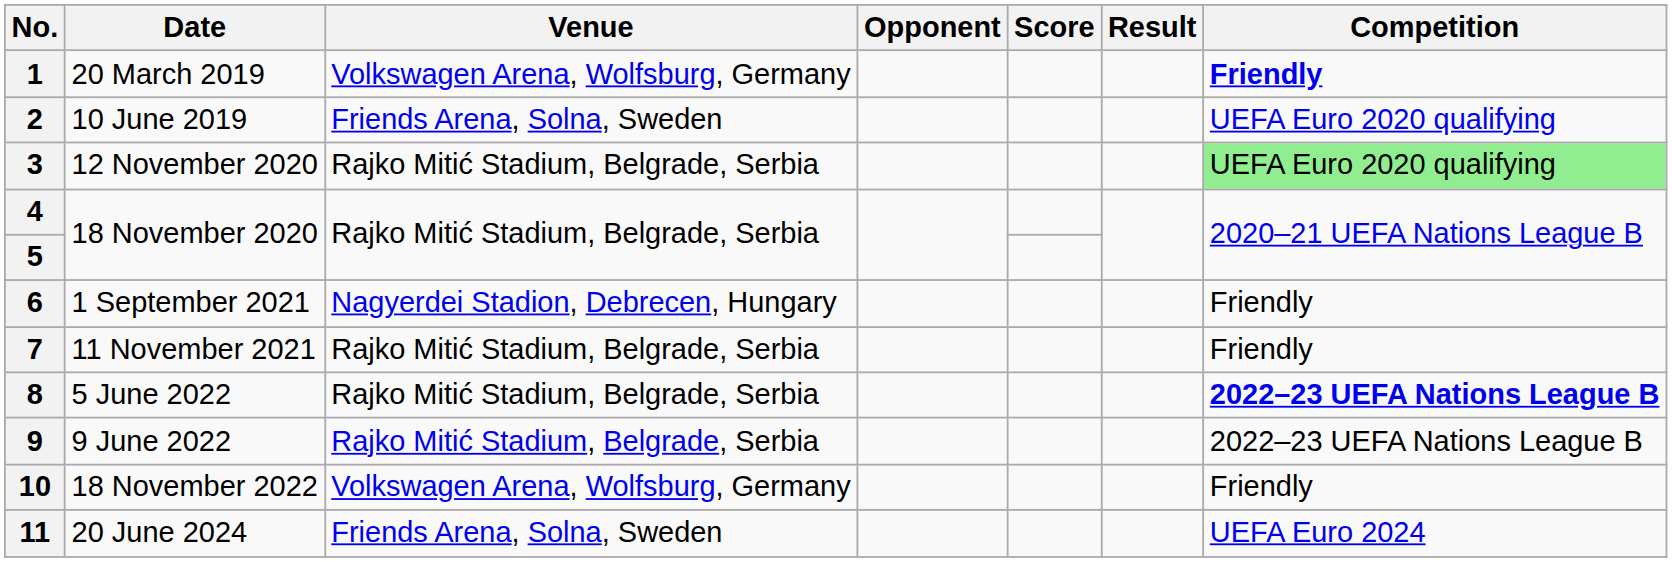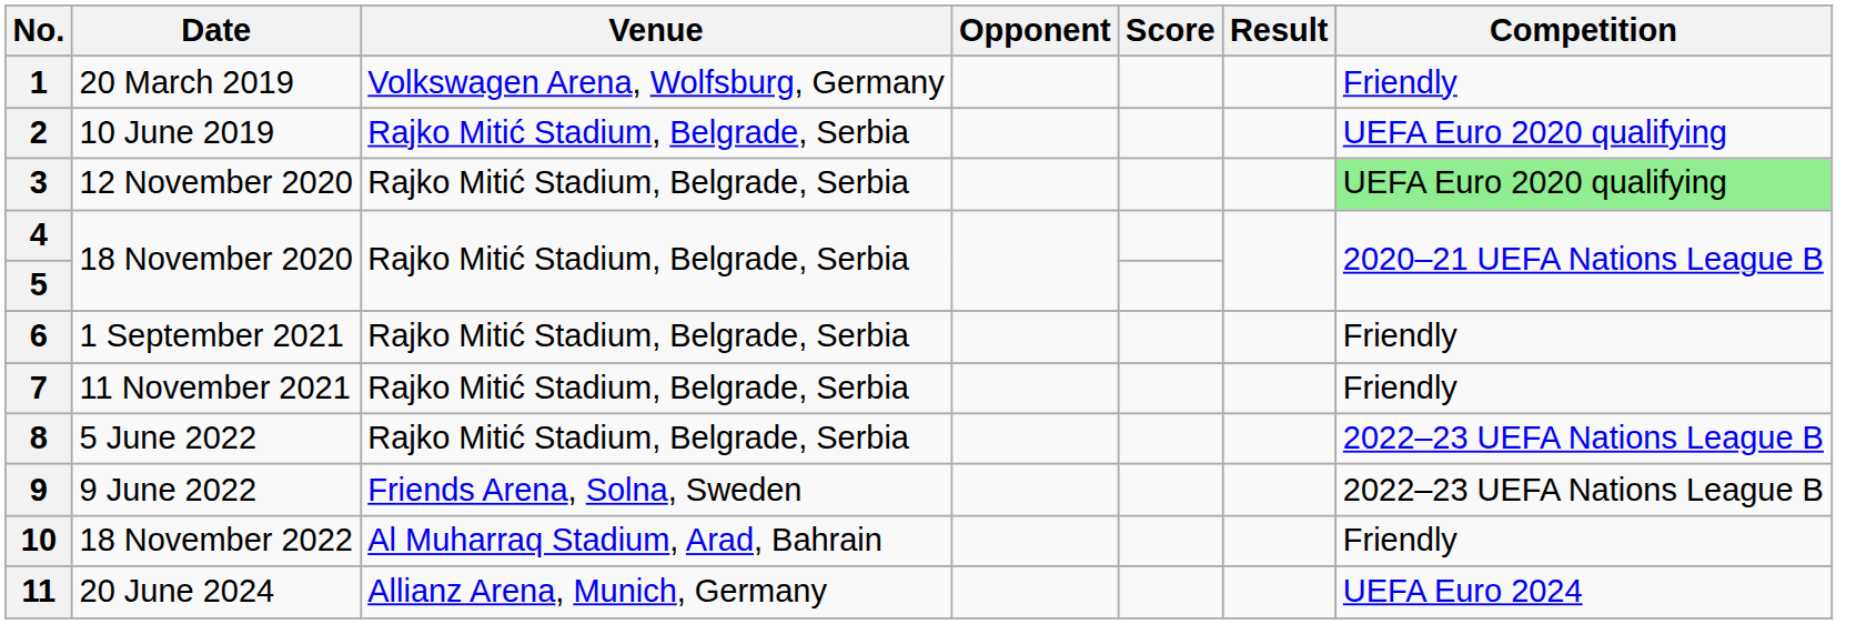 <table class="wikitable sortable">
 <tr>
 <th>No.</th>
 <th>Date</th>
 <th>Venue</th>
 <th>Opponent</th>
 <th>Score</th>
 <th>Result</th>
 <th>Competition</th>
 </tr>
 <tr>
 <th>1</th>
 <td>20 March 2019</td>
 <td><a href='#'>Volkswagen Arena</a>, <a href='#'>Wolfsburg</a>, Germany</td>
 <td></td>
 <td></td>
 <td></td>
-<td><strong><a href='#'>Friendly</a></strong></td>
+<td><a href='#'>Friendly</a></td>
 </tr>
 <tr>
 <th>2</th>
 <td>10 June 2019</td>
-<td><a href='#'>Friends Arena</a>, <a href='#'>Solna</a>, Sweden</td>
+<td><a href='#'>Rajko Mitić Stadium</a>, <a href='#'>Belgrade</a>, Serbia</td>
 <td></td>
 <td></td>
 <td></td>
 <td><a href='#'>UEFA Euro 2020 qualifying</a></td>
 </tr>
 <tr>
 <th>3</th>
 <td>12 November 2020</td>
 <td>Rajko Mitić Stadium, Belgrade, Serbia</td>
 <td></td>
 <td></td>
 <td></td>
 <td style="background: lightgreen;">UEFA Euro 2020 qualifying</td>
 </tr>
 <tr>
 <th>4</th>
 <td rowspan="2">18 November 2020</td>
 <td rowspan="2">Rajko Mitić Stadium, Belgrade, Serbia</td>
 <td rowspan="2"></td>
 <td></td>
 <td rowspan="2"></td>
 <td rowspan="2"><a href='#'>2020–21 UEFA Nations League B</a></td>
 </tr>
 <tr>
 <th>5</th>
 <td></td>
 </tr>
 <tr>
 <th>6</th>
 <td>1 September 2021</td>
-<td><a href='#'>Nagyerdei Stadion</a>, <a href='#'>Debrecen</a>, Hungary</td>
+<td>Rajko Mitić Stadium, Belgrade, Serbia</td>
 <td></td>
 <td></td>
 <td></td>
 <td>Friendly</td>
 </tr>
 <tr>
 <th>7</th>
 <td>11 November 2021</td>
 <td>Rajko Mitić Stadium, Belgrade, Serbia</td>
 <td></td>
 <td></td>
 <td></td>
 <td>Friendly</td>
 </tr>
 <tr>
 <th>8</th>
 <td>5 June 2022</td>
 <td>Rajko Mitić Stadium, Belgrade, Serbia</td>
 <td></td>
 <td></td>
 <td></td>
-<td><strong><a href='#'>2022–23 UEFA Nations League B</a></strong></td>
+<td><a href='#'>2022–23 UEFA Nations League B</a></td>
 </tr>
 <tr>
 <th>9</th>
 <td>9 June 2022</td>
-<td><a href='#'>Rajko Mitić Stadium</a>, <a href='#'>Belgrade</a>, Serbia</td>
+<td><a href='#'>Friends Arena</a>, <a href='#'>Solna</a>, Sweden</td>
 <td></td>
 <td></td>
 <td></td>
 <td>2022–23 UEFA Nations League B</td>
 </tr>
 <tr>
 <th>10</th>
 <td>18 November 2022</td>
-<td><a href='#'>Volkswagen Arena</a>, <a href='#'>Wolfsburg</a>, Germany</td>
+<td><a href='#'>Al Muharraq Stadium</a>, <a href='#'>Arad</a>, Bahrain</td>
 <td></td>
 <td></td>
 <td></td>
 <td>Friendly</td>
 </tr>
 <tr>
 <th>11</th>
 <td>20 June 2024</td>
-<td><a href='#'>Friends Arena</a>, <a href='#'>Solna</a>, Sweden</td>
+<td><a href='#'>Allianz Arena</a>, <a href='#'>Munich</a>, Germany</td>
 <td></td>
 <td></td>
 <td></td>
 <td><a href='#'>UEFA Euro 2024</a></td>
 </tr>
 </table>
